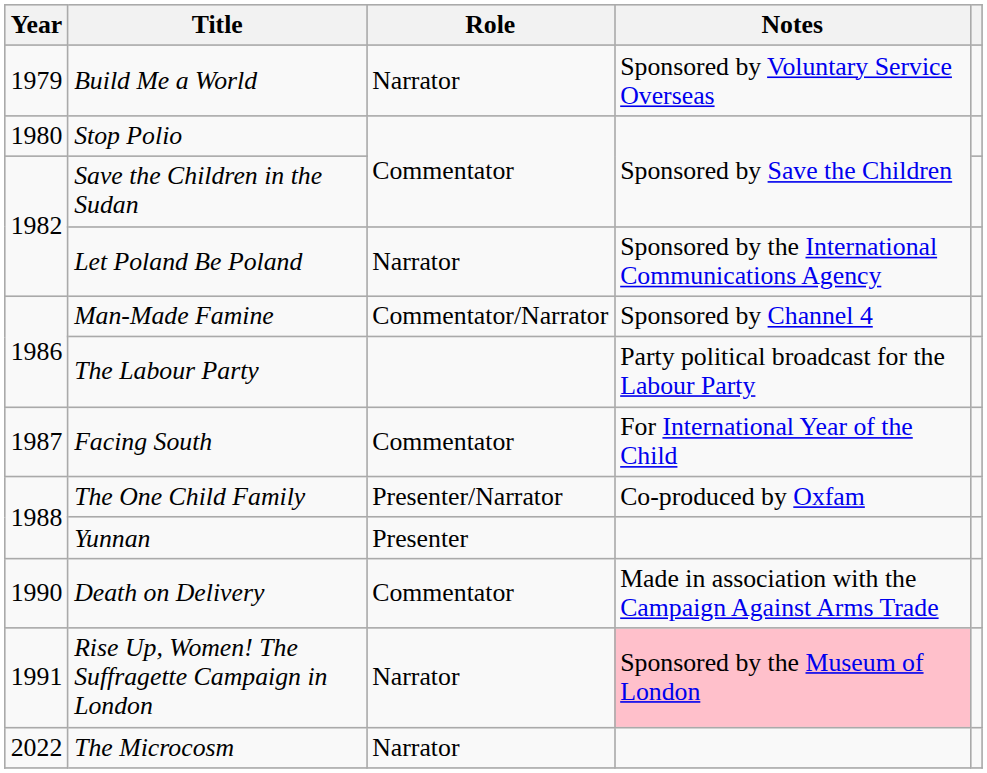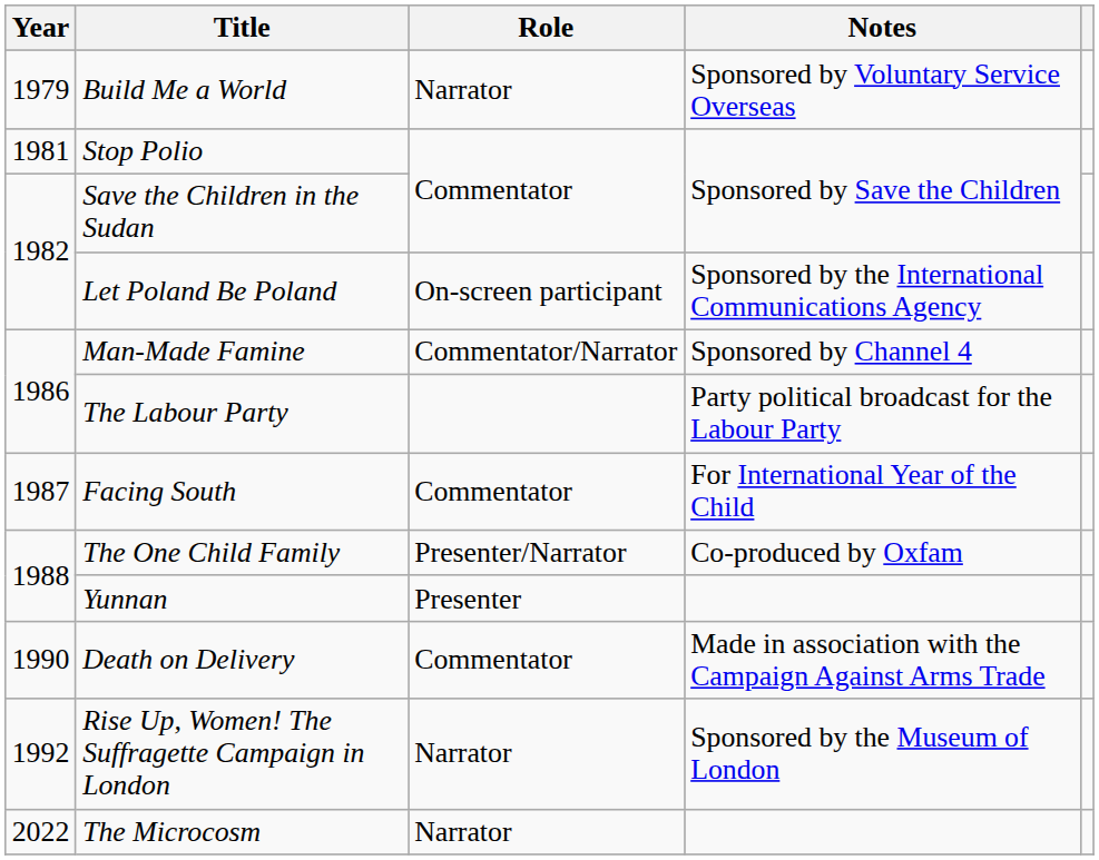 <table class="wikitable sortable">
 <tr>
 <th>Year</th>
 <th>Title</th>
 <th>Role</th>
 <th class="unsortable">Notes</th>
 <th class="unsortable"></th>
 </tr>
 <tr>
 <td>1979</td>
 <td><em>Build Me a World</em></td>
 <td>Narrator</td>
 <td>Sponsored by <a href='#'>Voluntary Service Overseas</a></td>
 <td></td>
 </tr>
 <tr>
-<td>1980</td>
+<td>1981</td>
 <td><em>Stop Polio</em></td>
 <td rowspan="2">Commentator</td>
 <td rowspan="2">Sponsored by <a href='#'>Save the Children</a></td>
 <td></td>
 </tr>
 <tr>
 <td rowspan="2">1982</td>
 <td><em>Save the Children in the Sudan</em></td>
 <td></td>
 </tr>
 <tr>
 <td><em>Let Poland Be Poland</em></td>
-<td>Narrator</td>
+<td>On-screen participant</td>
 <td>Sponsored by the <a href='#'>International Communications Agency</a></td>
 <td></td>
 </tr>
 <tr>
 <td rowspan="2">1986</td>
 <td><em>Man-Made Famine</em></td>
 <td>Commentator/Narrator</td>
 <td>Sponsored by <a href='#'>Channel 4</a></td>
 <td></td>
 </tr>
 <tr>
 <td><em>The Labour Party</em></td>
 <td></td>
 <td>Party political broadcast for the <a href='#'>Labour Party</a></td>
 <td></td>
 </tr>
 <tr>
 <td>1987</td>
 <td><em>Facing South</em></td>
 <td>Commentator</td>
 <td>For <a href='#'>International Year of the Child</a></td>
 <td></td>
 </tr>
 <tr>
 <td rowspan="2">1988</td>
 <td><em>The One Child Family</em></td>
 <td>Presenter/Narrator</td>
 <td>Co-produced by <a href='#'>Oxfam</a></td>
 <td></td>
 </tr>
 <tr>
 <td><em>Yunnan</em></td>
 <td>Presenter</td>
 <td></td>
 <td></td>
 </tr>
 <tr>
 <td>1990</td>
 <td><em>Death on Delivery</em></td>
 <td>Commentator</td>
 <td>Made in association with the <a href='#'>Campaign Against Arms Trade</a></td>
 <td></td>
 </tr>
 <tr>
-<td>1991</td>
+<td>1992</td>
 <td><em>Rise Up, Women! The Suffragette Campaign in London</em></td>
 <td>Narrator</td>
-<td style="background: pink;">Sponsored by the <a href='#'>Museum of London</a></td>
+<td>Sponsored by the <a href='#'>Museum of London</a></td>
 <td></td>
 </tr>
 <tr>
 <td>2022</td>
 <td><em>The Microcosm</em></td>
 <td>Narrator</td>
 <td></td>
 </tr>
 </table>
